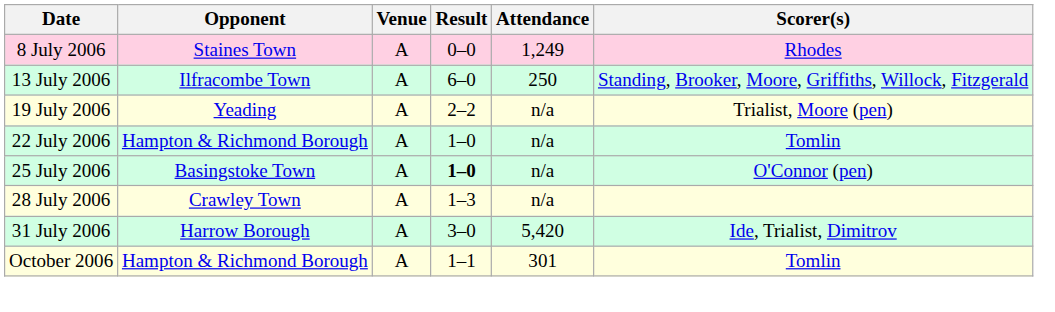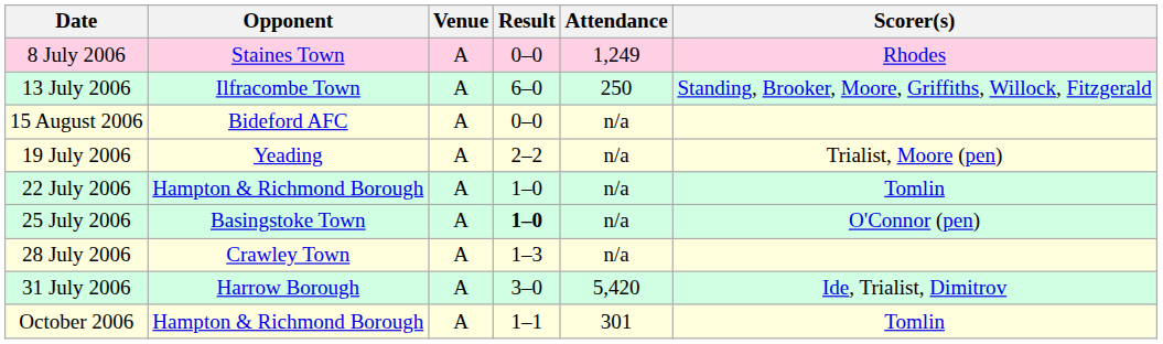 <table class="wikitable sortable" style="text-align:center;">
 <tr>
 <th>Date</th>
 <th>Opponent</th>
 <th>Venue</th>
 <th>Result</th>
 <th>Attendance</th>
 <th>Scorer(s)</th>
 </tr>
 <tr style="background:#ffd0e3;">
 <td>8 July 2006</td>
 <td><a href='#'>Staines Town</a></td>
 <td>A</td>
 <td>0–0</td>
 <td>1,249</td>
 <td><a href='#'>Rhodes</a></td>
 </tr>
 <tr style="background:#d0ffe3;">
 <td>13 July 2006</td>
 <td><a href='#'>Ilfracombe Town</a></td>
 <td>A</td>
 <td>6–0</td>
 <td>250</td>
 <td><a href='#'>Standing</a>, <a href='#'>Brooker</a>, <a href='#'>Moore</a>, <a href='#'>Griffiths</a>, <a href='#'>Willock</a>, <a href='#'>Fitzgerald</a></td>
+</tr>
+<tr style="background:#ffd;">
+<td>15 August 2006</td>
+<td><a href='#'>Bideford AFC</a></td>
+<td>A</td>
+<td>0–0</td>
+<td>n/a</td>
+<td></td>
 </tr>
 <tr style="background:#ffd;">
 <td>19 July 2006</td>
 <td><a href='#'>Yeading</a></td>
 <td>A</td>
 <td>2–2</td>
 <td>n/a</td>
 <td>Trialist, <a href='#'>Moore</a> (<a href='#'>pen</a>)</td>
 </tr>
 <tr style="background:#d0ffe3;">
 <td>22 July 2006</td>
 <td><a href='#'>Hampton & Richmond Borough</a></td>
 <td>A</td>
 <td>1–0</td>
 <td>n/a</td>
 <td><a href='#'>Tomlin</a></td>
 </tr>
 <tr style="background:#d0ffe3;">
 <td>25 July 2006</td>
 <td><a href='#'>Basingstoke Town</a></td>
 <td>A</td>
 <td><strong>1–0</strong></td>
 <td>n/a</td>
 <td><a href='#'>O'Connor</a> (<a href='#'>pen</a>)</td>
 </tr>
 <tr style="background:#ffd;">
 <td>28 July 2006</td>
 <td><a href='#'>Crawley Town</a></td>
 <td>A</td>
 <td>1–3</td>
 <td>n/a</td>
 <td></td>
 </tr>
 <tr style="background:#d0ffe3;">
 <td>31 July 2006</td>
 <td><a href='#'>Harrow Borough</a></td>
 <td>A</td>
 <td>3–0</td>
 <td>5,420</td>
 <td><a href='#'>Ide</a>, Trialist, <a href='#'>Dimitrov</a></td>
 </tr>
 <tr style="background:#ffd;">
 <td>October 2006</td>
 <td><a href='#'>Hampton & Richmond Borough</a></td>
 <td>A</td>
 <td>1–1</td>
 <td>301</td>
 <td><a href='#'>Tomlin</a></td>
 </tr>
 </table>
